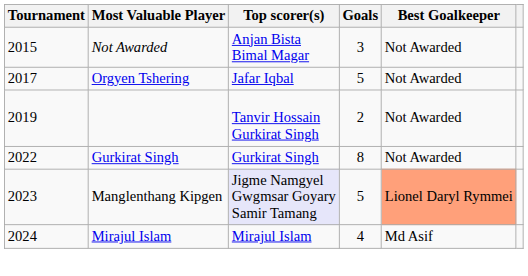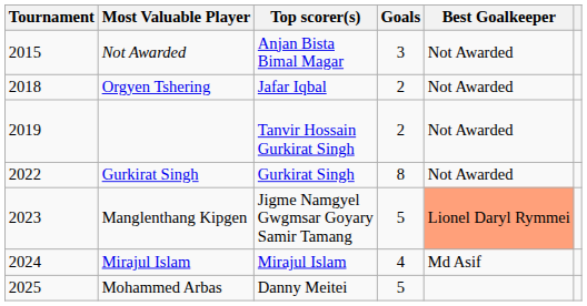 <table class="wikitable">
 <tr>
 <th>Tournament</th>
 <th>Most Valuable Player</th>
 <th>Top scorer(s)</th>
 <th>Goals</th>
 <th>Best Goalkeeper</th>
 <th></th>
 </tr>
 <tr>
 <td>2015</td>
 <td><em>Not Awarded</em></td>
 <td> <a href='#'>Anjan Bista</a> <br>  <a href='#'>Bimal Magar</a></td>
 <td align=center>3</td>
 <td>Not Awarded</td>
 <td></td>
 </tr>
 <tr>
-<td>2017</td>
+<td>2018</td>
 <td> <a href='#'>Orgyen Tshering</a></td>
 <td> <a href='#'>Jafar Iqbal</a></td>
-<td align=center>5</td>
+<td align=center>2</td>
 <td>Not Awarded</td>
 <td></td>
 </tr>
 <tr>
 <td>2019</td>
 <td></td>
 <td> <br>  <a href='#'>Tanvir Hossain</a> <br>  <a href='#'>Gurkirat Singh</a></td>
 <td align=center>2</td>
 <td>Not Awarded</td>
 <td></td>
 </tr>
 <tr>
 <td>2022</td>
 <td> <a href='#'>Gurkirat Singh</a></td>
 <td> <a href='#'>Gurkirat Singh</a></td>
 <td align=center>8</td>
 <td>Not Awarded</td>
 <td></td>
 </tr>
 <tr>
 <td>2023</td>
 <td> Manglenthang Kipgen</td>
-<td style="background: lavender;"> Jigme Namgyel <br>  Gwgmsar Goyary <br>  Samir Tamang</td>
+<td> Jigme Namgyel <br>  Gwgmsar Goyary <br>  Samir Tamang</td>
 <td align=center>5</td>
 <td style="background: lightsalmon;"> Lionel Daryl Rymmei</td>
 <td></td>
 </tr>
 <tr>
 <td>2024</td>
 <td> <a href='#'>Mirajul Islam</a></td>
 <td> <a href='#'>Mirajul Islam</a></td>
 <td align=center>4</td>
 <td> Md Asif</td>
 <td></td>
 </tr>
+<tr>
+<td>2025</td>
+<td> Mohammed Arbas</td>
+<td> Danny Meitei</td>
+<td align=center>5</td>
+<td></td>
+<td></td>
+</tr>
 </table>
